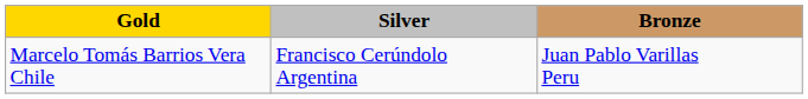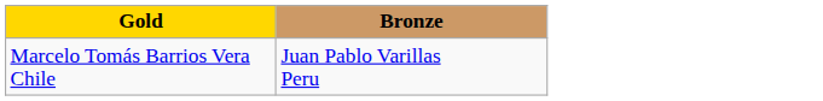 <table class="wikitable" style="text-align:left">
 <tr align="center">
 <td width=200 bgcolor=gold><strong>Gold</strong></td>
-<td width=200 bgcolor=silver><strong>Silver</strong></td>
 <td width=200 bgcolor=CC9966><strong>Bronze</strong></td>
 </tr>
 <tr>
 <td><a href='#'>Marcelo Tomás Barrios Vera</a><br> <a href='#'>Chile</a></td>
-<td><a href='#'>Francisco Cerúndolo</a><br> <a href='#'>Argentina</a></td>
 <td><a href='#'>Juan Pablo Varillas</a><br> <a href='#'>Peru</a></td>
 </tr>
 </table>
